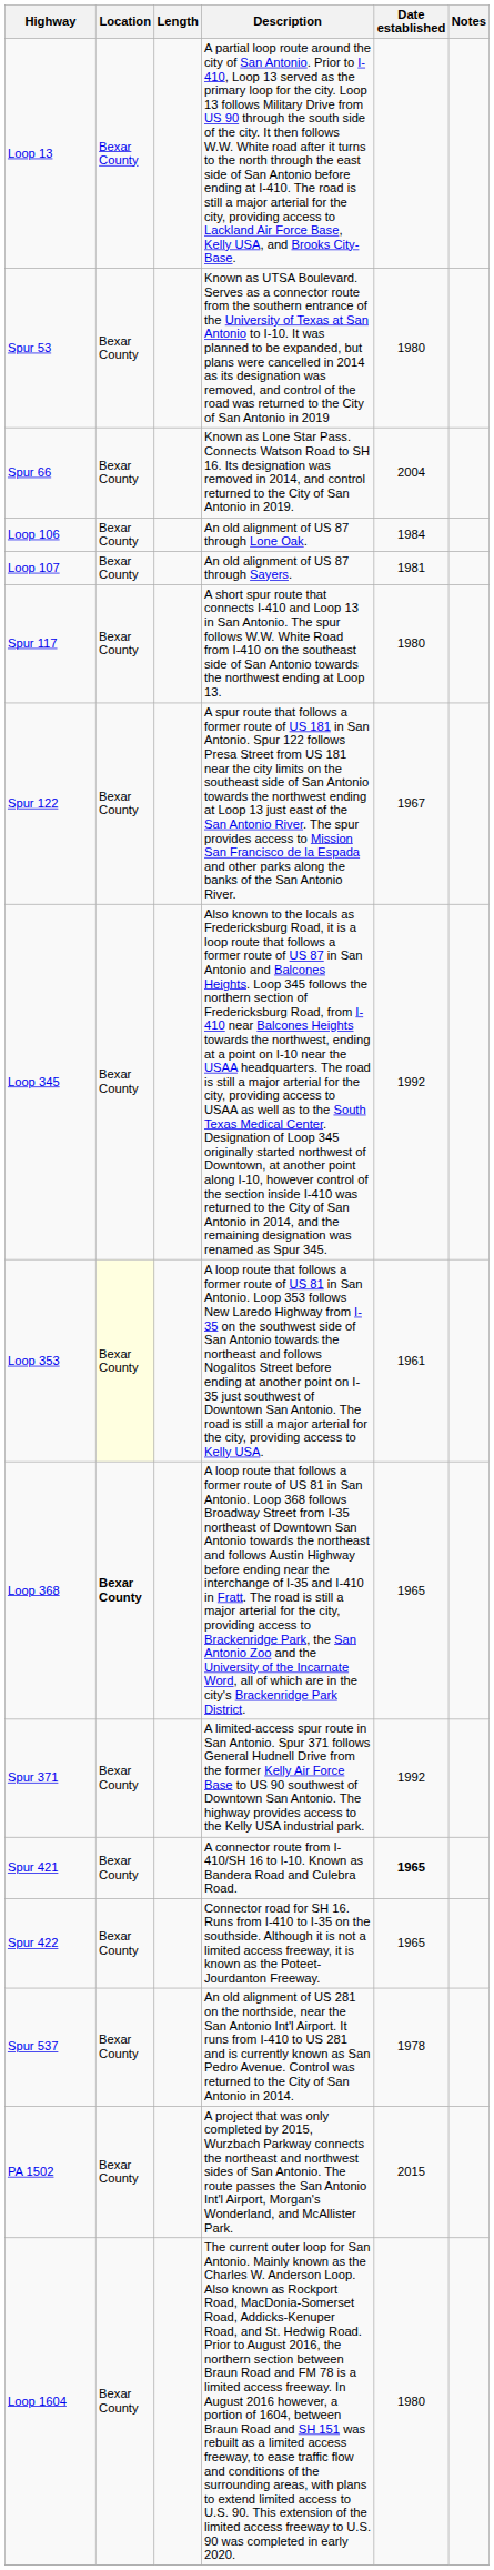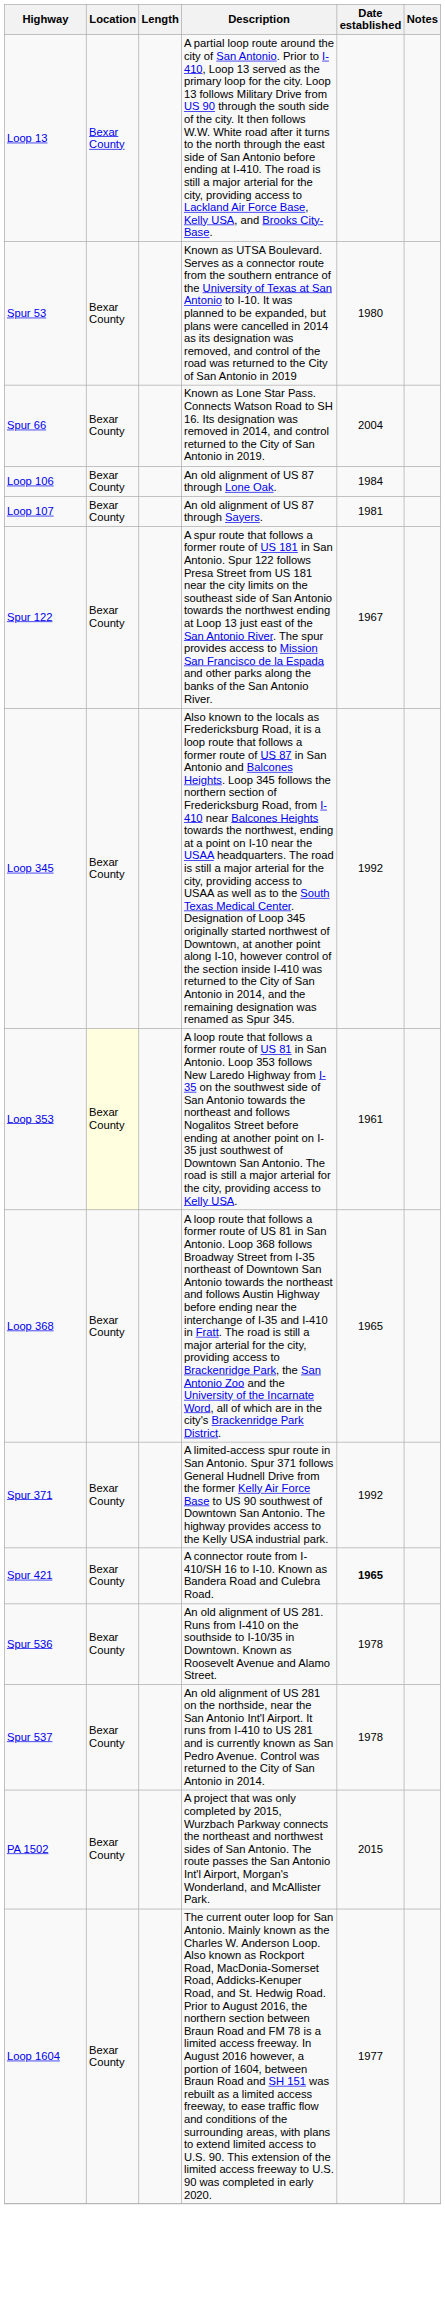 <table class="sortable wikitable" style="margin:auto;">
 <tr>
 <th width=110>Highway</th>
 <th>Location</th>
 <th>Length</th>
 <th class="unsortable">Description</th>
 <th>Date established</th>
 <th>Notes</th>
 </tr>
 <tr>
 <td> <a href='#'>Loop 13</a></td>
 <td><a href='#'>Bexar County</a></td>
 <td></td>
 <td>A partial loop route around the city of <a href='#'>San Antonio</a>. Prior to <a href='#'>I-410</a>, Loop 13 served as the primary loop for the city. Loop 13 follows Military Drive from <a href='#'>US 90</a> through the south side of the city.  It then follows W.W. White road after it turns to the north through the east side of San Antonio before ending at I-410.  The road is still a major arterial for the city, providing access to <a href='#'>Lackland Air Force Base</a>, <a href='#'>Kelly USA</a>, and <a href='#'>Brooks City-Base</a>.</td>
 <td align="center"></td>
 <td align="center"></td>
 </tr>
 <tr>
 <td> <a href='#'>Spur 53</a></td>
 <td>Bexar County</td>
 <td></td>
 <td>Known as UTSA Boulevard. Serves as a connector route from the southern entrance of the <a href='#'>University of Texas at San Antonio</a> to I-10. It was planned to be expanded, but plans were cancelled in 2014 as its designation was removed, and control of the road was returned to the City of San Antonio in 2019</td>
 <td align="center">1980</td>
 <td align="center"></td>
 </tr>
 <tr>
 <td> <a href='#'>Spur 66</a></td>
 <td>Bexar County</td>
 <td></td>
 <td>Known as Lone Star Pass. Connects Watson Road to SH 16. Its designation was removed in 2014, and control returned to the City of San Antonio in 2019.</td>
 <td align="center">2004</td>
 <td align="center"></td>
 </tr>
 <tr>
 <td> <a href='#'>Loop 106</a></td>
 <td>Bexar County</td>
 <td></td>
 <td>An old alignment of US 87 through <a href='#'>Lone Oak</a>.</td>
 <td align="center">1984</td>
 <td align="center"></td>
 </tr>
 <tr>
 <td> <a href='#'>Loop 107</a></td>
 <td>Bexar County</td>
 <td></td>
 <td>An old alignment of US 87 through <a href='#'>Sayers</a>.</td>
 <td align="center">1981</td>
 <td align="center"></td>
 </tr>
 <tr>
-<td> <a href='#'>Spur 117</a></td>
-<td>Bexar County</td>
-<td></td>
-<td>A short spur route that connects I-410 and Loop 13 in San Antonio. The spur follows W.W. White Road from I-410 on the southeast side of San Antonio towards the northwest ending at Loop 13.</td>
-<td align="center">1980</td>
-<td align="center"></td>
-</tr>
-<tr>
 <td> <a href='#'>Spur 122</a></td>
 <td>Bexar County</td>
 <td></td>
 <td>A spur route that follows a former route of <a href='#'>US 181</a> in San Antonio. Spur 122 follows Presa Street from US 181 near the city limits on the southeast side of San Antonio towards the northwest ending at Loop 13 just east of the <a href='#'>San Antonio River</a>.  The spur provides access to <a href='#'>Mission San Francisco de la Espada</a> and other parks along the banks of the San Antonio River.</td>
 <td align="center">1967</td>
 <td align="center"></td>
 </tr>
 <tr>
 <td> <a href='#'>Loop 345</a></td>
 <td>Bexar County</td>
 <td></td>
 <td>Also known to the locals as Fredericksburg Road, it is a loop route that follows a former route of <a href='#'>US 87</a> in San Antonio and <a href='#'>Balcones Heights</a>. Loop 345 follows the northern section of Fredericksburg Road, from <a href='#'>I-410</a> near <a href='#'>Balcones Heights</a> towards the northwest, ending at a point on I-10 near the <a href='#'>USAA</a> headquarters.  The road is still a major arterial for the city, providing access to USAA as well as to the <a href='#'>South Texas Medical Center</a>. Designation of Loop 345 originally started northwest of Downtown, at another point along I-10, however control of the section inside I-410 was returned to the City of San Antonio in 2014, and the remaining designation was renamed as Spur 345.</td>
 <td align="center">1992</td>
 <td align="center"></td>
 </tr>
 <tr>
 <td> <a href='#'>Loop 353</a></td>
 <td style="background: lightyellow;">Bexar County</td>
 <td></td>
 <td>A loop route that follows a former route of <a href='#'>US 81</a> in San Antonio. Loop 353 follows New Laredo Highway from <a href='#'>I-35</a> on the southwest side of San Antonio towards the northeast and follows Nogalitos Street before ending at another point on I-35 just southwest of Downtown San Antonio.  The road is still a major arterial for the city, providing access to <a href='#'>Kelly USA</a>.</td>
 <td align="center">1961</td>
 <td align="center"></td>
 </tr>
 <tr>
 <td> <a href='#'>Loop 368</a></td>
-<td><strong>Bexar County</strong></td>
+<td>Bexar County</td>
 <td></td>
 <td>A loop route that follows a former route of US 81 in San Antonio. Loop 368 follows Broadway Street from I-35 northeast of Downtown San Antonio towards the northeast and follows Austin Highway before ending near the interchange of I-35 and I-410 in <a href='#'>Fratt</a>.  The road is still a major arterial for the city, providing access to <a href='#'>Brackenridge Park</a>, the <a href='#'>San Antonio Zoo</a> and the <a href='#'>University of the Incarnate Word</a>, all of which are in the city's <a href='#'>Brackenridge Park District</a>.</td>
 <td align="center">1965</td>
 <td align="center"></td>
 </tr>
 <tr>
 <td> <a href='#'>Spur 371</a></td>
 <td>Bexar County</td>
 <td></td>
 <td>A limited-access spur route in San Antonio. Spur 371 follows General Hudnell Drive from the former <a href='#'>Kelly Air Force Base</a> to US 90 southwest of Downtown San Antonio.  The highway provides access to the Kelly USA industrial park.</td>
 <td align="center">1992</td>
 <td align="center"></td>
 </tr>
 <tr>
 <td> <a href='#'>Spur 421</a></td>
 <td>Bexar County</td>
 <td></td>
 <td>A connector route from I-410/SH 16 to I-10. Known as Bandera Road and Culebra Road.</td>
 <td align="center"><strong>1965</strong></td>
 <td align="center"></td>
 </tr>
 <tr>
-<td> <a href='#'>Spur 422</a></td>
+<td> <a href='#'>Spur 536</a></td>
 <td>Bexar County</td>
 <td></td>
-<td>Connector road for SH 16. Runs from I-410 to I-35 on the southside. Although it is not a limited access freeway, it is known as the Poteet-Jourdanton Freeway.</td>
-<td align="center">1965</td>
+<td>An old alignment of US 281. Runs from I-410 on the southside to I-10/35 in Downtown. Known as Roosevelt Avenue and Alamo Street.</td>
+<td align="center">1978</td>
 <td align="center"></td>
 </tr>
 <tr>
 <td> <a href='#'>Spur 537</a></td>
 <td>Bexar County</td>
 <td></td>
 <td>An old alignment of US 281 on the northside, near the San Antonio Int'l Airport. It runs from I-410 to US 281 and is currently known as San Pedro Avenue. Control was returned to the City of San Antonio in 2014.</td>
 <td align="center">1978</td>
 <td align="center"></td>
 </tr>
 <tr>
 <td> <a href='#'>PA 1502</a></td>
 <td>Bexar County</td>
 <td></td>
 <td>A project that was only completed by 2015, Wurzbach Parkway connects the northeast and northwest sides of San Antonio. The route passes the San Antonio Int'l Airport, Morgan's Wonderland, and McAllister Park.</td>
 <td align="center">2015</td>
 </tr>
 <tr>
 <td> <a href='#'>Loop 1604</a></td>
 <td>Bexar County</td>
 <td></td>
 <td>The current outer loop for San Antonio. Mainly known as the Charles W. Anderson Loop. Also known as Rockport Road, MacDonia-Somerset Road, Addicks-Kenuper Road, and St. Hedwig Road. Prior to August 2016, the northern section between Braun Road and FM 78 is a limited access freeway. In August 2016 however, a portion of 1604, between Braun Road and <a href='#'>SH 151</a> was rebuilt as a limited access freeway, to ease traffic flow and conditions of the surrounding areas, with plans to extend limited access to U.S. 90. This extension of the limited access freeway to U.S. 90 was completed in early 2020.</td>
-<td align="center">1980</td>
+<td align="center">1977</td>
 <td align="center"></td>
 </tr>
 <tr>
 </tr>
 </table>
